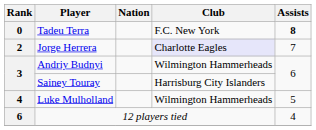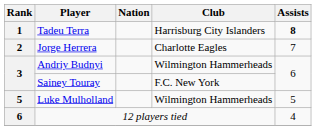 <table class="wikitable">
 <tr>
 <th>Rank</th>
 <th>Player</th>
 <th>Nation</th>
 <th>Club</th>
 <th>Assists</th>
 </tr>
 <tr>
-<th>0</th>
+<th>1</th>
 <td><a href='#'>Tadeu Terra</a></td>
 <td></td>
-<td>F.C. New York</td>
+<td>Harrisburg City Islanders</td>
 <td style="text-align:center;"><strong>8</strong></td>
 </tr>
 <tr>
 <th>2</th>
 <td><a href='#'>Jorge Herrera</a></td>
 <td></td>
-<td style="background: lavender;">Charlotte Eagles</td>
+<td>Charlotte Eagles</td>
 <td style="text-align:center;">7</td>
 </tr>
 <tr>
 <th rowspan="2">3</th>
 <td><a href='#'>Andriy Budnyi</a></td>
 <td></td>
 <td>Wilmington Hammerheads</td>
 <td rowspan="2" style="text-align:center;">6</td>
 </tr>
 <tr>
 <td><a href='#'>Sainey Touray</a></td>
 <td></td>
-<td>Harrisburg City Islanders</td>
+<td>F.C. New York</td>
 </tr>
 <tr>
-<th>4</th>
+<th>5</th>
 <td><a href='#'>Luke Mulholland</a></td>
 <td></td>
 <td>Wilmington Hammerheads</td>
 <td style="text-align:center;">5</td>
 </tr>
 <tr>
 <th>6</th>
 <td colspan="3" align="center"><em>12 players tied</em></td>
 <td align="center">4</td>
 </tr>
 <tr>
 </tr>
 </table>
